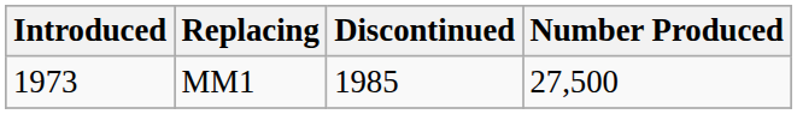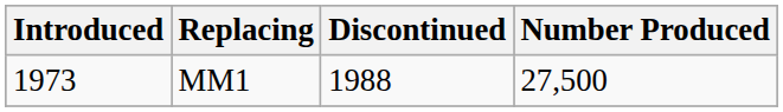 <table class="wikitable" border="1">
 <tr>
 <th>Introduced</th>
 <th>Replacing</th>
 <th>Discontinued</th>
 <th>Number Produced</th>
 </tr>
 <tr>
 <td>1973</td>
 <td>MM1</td>
-<td>1985</td>
+<td>1988</td>
 <td>27,500</td>
 </tr>
 </table>
